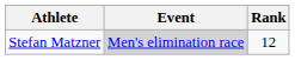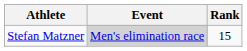 <table class="wikitable" style="font-size:90%">
 <tr>
 <th>Athlete</th>
 <th>Event</th>
 <th>Rank</th>
 </tr>
 <tr align=center>
 <td align=left><a href='#'>Stefan Matzner</a></td>
 <td align=left style="background: lightgrey;"><a href='#'>Men's elimination race</a></td>
-<td>12</td>
+<td>15</td>
 </tr>
 </table>
